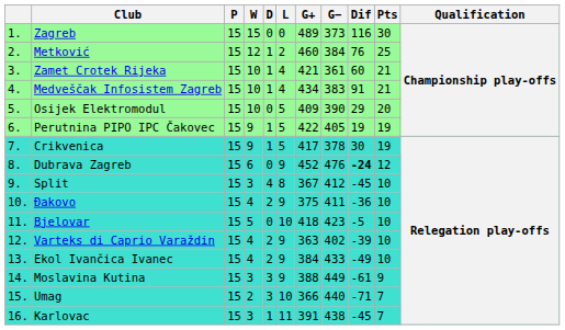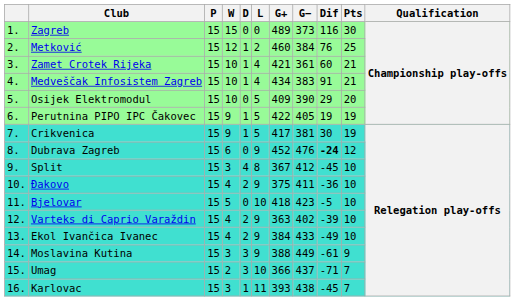 <table class="wikitable sortable">
 <tr>
 <th></th>
 <th>Club</th>
 <th>P</th>
 <th>W</th>
 <th>D</th>
 <th>L</th>
 <th>G+</th>
 <th>G−</th>
 <th>Dif</th>
 <th>Pts</th>
 <th>Qualification</th>
 </tr>
 <tr style="background:palegreen;">
 <td>1.</td>
 <td><a href='#'>Zagreb</a></td>
 <td>15</td>
 <td>15</td>
 <td>0</td>
 <td>0</td>
 <td>489</td>
 <td>373</td>
 <td>116</td>
 <td>30</td>
 <th rowspan=6><strong>Championship play-offs</strong></th>
 </tr>
 <tr style="background:palegreen;">
 <td>2.</td>
 <td><a href='#'>Metković</a></td>
 <td>15</td>
 <td>12</td>
 <td>1</td>
 <td>2</td>
 <td>460</td>
 <td>384</td>
 <td>76</td>
 <td>25</td>
 </tr>
 <tr style="background:palegreen;">
 <td>3.</td>
 <td><a href='#'>Zamet Crotek Rijeka</a></td>
 <td>15</td>
 <td>10</td>
 <td>1</td>
 <td>4</td>
 <td>421</td>
 <td>361</td>
 <td>60</td>
 <td>21</td>
 </tr>
 <tr style="background:palegreen;">
 <td>4.</td>
 <td><a href='#'>Medveščak Infosistem Zagreb</a></td>
 <td>15</td>
 <td>10</td>
 <td>1</td>
 <td>4</td>
 <td>434</td>
 <td>383</td>
 <td>91</td>
 <td>21</td>
 </tr>
 <tr style="background:palegreen;">
 <td>5.</td>
 <td>Osijek Elektromodul</td>
 <td>15</td>
 <td>10</td>
 <td>0</td>
 <td>5</td>
 <td>409</td>
 <td>390</td>
 <td>29</td>
 <td>20</td>
 </tr>
 <tr style="background:palegreen;">
 <td>6.</td>
 <td>Perutnina PIPO IPC Čakovec</td>
 <td>15</td>
 <td>9</td>
 <td>1</td>
 <td>5</td>
 <td>422</td>
 <td>405</td>
 <td>19</td>
 <td>19</td>
 </tr>
 <tr style="background:turquoise;">
 <td>7.</td>
 <td>Crikvenica</td>
 <td>15</td>
 <td>9</td>
 <td>1</td>
 <td>5</td>
 <td>417</td>
-<td>378</td>
+<td>381</td>
 <td>30</td>
 <td>19</td>
 <th rowspan="10"><strong>Relegation play-offs</strong></th>
 </tr>
 <tr style="background:turquoise;">
 <td>8.</td>
 <td>Dubrava Zagreb</td>
 <td>15</td>
 <td>6</td>
 <td>0</td>
 <td>9</td>
 <td>452</td>
 <td>476</td>
 <td><strong>-24</strong></td>
 <td>12</td>
 </tr>
 <tr style="background:turquoise;">
 <td>9.</td>
 <td>Split</td>
 <td>15</td>
 <td>3</td>
 <td>4</td>
 <td>8</td>
 <td>367</td>
 <td>412</td>
 <td>-45</td>
 <td>10</td>
 </tr>
 <tr style="background:turquoise;">
 <td>10.</td>
 <td><a href='#'>Đakovo</a></td>
 <td>15</td>
 <td>4</td>
 <td>2</td>
 <td>9</td>
 <td>375</td>
 <td>411</td>
 <td>-36</td>
 <td>10</td>
 </tr>
 <tr style="background:turquoise;">
 <td>11.</td>
 <td><a href='#'>Bjelovar</a></td>
 <td>15</td>
 <td>5</td>
 <td>0</td>
 <td>10</td>
 <td>418</td>
 <td>423</td>
 <td>-5</td>
 <td>10</td>
 </tr>
 <tr style="background:turquoise;">
 <td>12.</td>
 <td><a href='#'>Varteks di Caprio Varaždin</a></td>
 <td>15</td>
 <td>4</td>
 <td>2</td>
 <td>9</td>
 <td>363</td>
 <td>402</td>
 <td>-39</td>
 <td>10</td>
 </tr>
 <tr style="background:turquoise;">
 <td>13.</td>
 <td>Ekol Ivančica Ivanec</td>
 <td>15</td>
 <td>4</td>
 <td>2</td>
 <td>9</td>
 <td>384</td>
 <td>433</td>
 <td>-49</td>
 <td>10</td>
 </tr>
 <tr style="background:turquoise;">
 <td>14.</td>
 <td>Moslavina Kutina</td>
 <td>15</td>
 <td>3</td>
 <td>3</td>
 <td>9</td>
 <td>388</td>
 <td>449</td>
 <td>-61</td>
 <td>9</td>
 </tr>
 <tr style="background:turquoise;">
 <td>15.</td>
 <td>Umag</td>
 <td>15</td>
 <td>2</td>
 <td>3</td>
 <td>10</td>
 <td>366</td>
-<td>440</td>
+<td>437</td>
 <td>-71</td>
 <td>7</td>
 </tr>
 <tr style="background:turquoise;">
 <td>16.</td>
 <td>Karlovac</td>
 <td>15</td>
 <td>3</td>
 <td>1</td>
 <td>11</td>
-<td>391</td>
+<td>393</td>
 <td>438</td>
 <td>-45</td>
 <td>7</td>
 </tr>
 </table>
